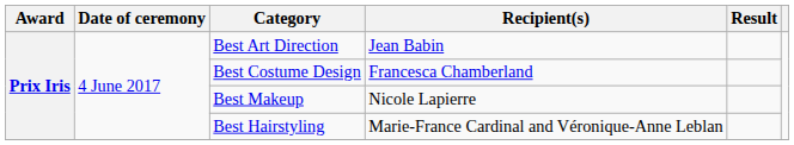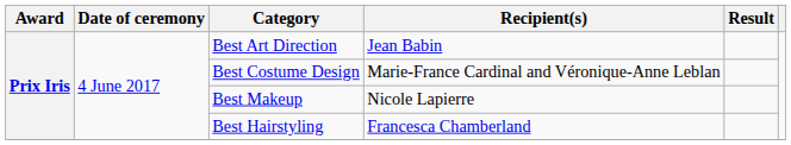 <table class="wikitable plainrowheaders sortable">
 <tr>
 <th scope="col">Award</th>
 <th scope="col">Date of ceremony</th>
 <th scope="col">Category</th>
 <th scope="col">Recipient(s)</th>
 <th scope="col">Result</th>
 <th scope="col" class="unsortable"></th>
 </tr>
 <tr>
 <th scope="row" rowspan=4><a href='#'>Prix Iris</a></th>
 <td rowspan=4><a href='#'>4 June 2017</a></td>
 <td><a href='#'>Best Art Direction</a></td>
 <td><a href='#'>Jean Babin</a></td>
 <td></td>
 <td style="text-align:center;" rowspan=4></td>
 </tr>
 <tr>
 <td><a href='#'>Best Costume Design</a></td>
-<td><a href='#'>Francesca Chamberland</a></td>
+<td>Marie-France Cardinal and Véronique-Anne Leblan</td>
 <td></td>
 </tr>
 <tr>
 <td><a href='#'>Best Makeup</a></td>
 <td>Nicole Lapierre</td>
 <td></td>
 </tr>
 <tr>
 <td><a href='#'>Best Hairstyling</a></td>
-<td>Marie-France Cardinal and Véronique-Anne Leblan</td>
+<td><a href='#'>Francesca Chamberland</a></td>
 <td></td>
 </tr>
 <tr>
 </tr>
 </table>
